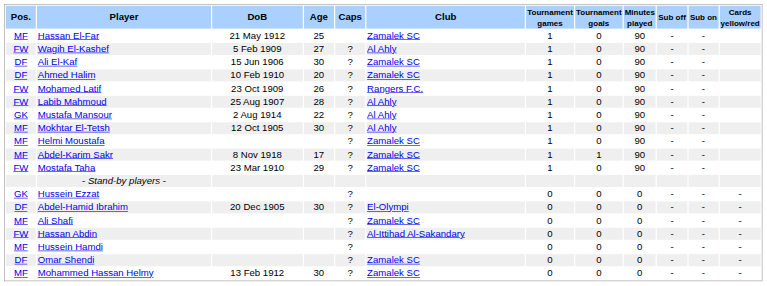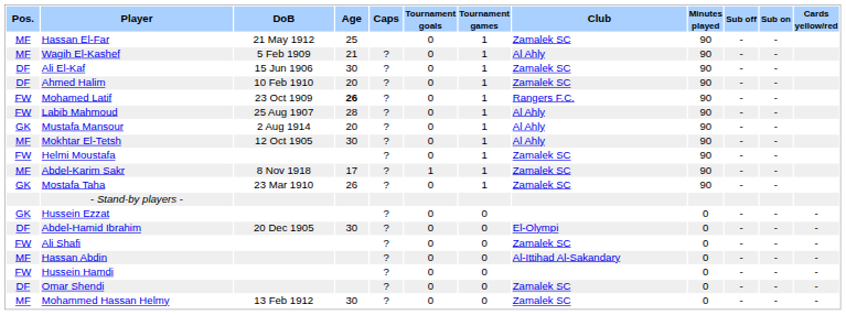 <table border="0" width="100%" style="border: 1px solid #999; background-color:#FFFFFF; text-align:center">
 <tr align="center" bgcolor="#AAD0FF">
 <th width=4%>Pos.</th>
 <th width=23%>Player</th>
 <th width=12%>DoB</th>
 <th width=4%>Age</th>
 <th width=4%>Caps</th>
+<th width=6%><small>Tournament<br>goals</small></th>
+<th width=6%><small>Tournament<br>games</small></th>
 <th width=21%>Club</th>
-<th width=6%><small>Tournament<br>games</small></th>
-<th width=6%><small>Tournament<br>goals</small></th>
 <th width=4%><small>Minutes<br>played</small></th>
 <th width=4%><small>Sub off</small></th>
 <th width=4%><small>Sub on</small></th>
 <th width=4%><small>Cards<br>yellow/red</small></th>
 </tr>
 <tr>
 <td><a href='#'>MF</a></td>
 <td align="left"><a href='#'>Hassan El-Far</a></td>
 <td>21  May 1912</td>
 <td>25</td>
 <td></td>
+<td>0</td>
+<td>1</td>
 <td align="left"> <a href='#'>Zamalek SC</a></td>
-<td>1</td>
-<td>0</td>
 <td>90</td>
 <td>-</td>
 <td>-</td>
 <td></td>
 </tr>
 <tr bgcolor="#EFEFEF">
-<td><a href='#'>FW</a></td>
+<td><a href='#'>MF</a></td>
 <td align="left"><a href='#'>Wagih El-Kashef</a></td>
 <td>5 Feb 1909</td>
-<td>27</td>
+<td>21</td>
 <td>?</td>
+<td>0</td>
+<td>1</td>
 <td align="left"> <a href='#'>Al Ahly</a></td>
-<td>1</td>
-<td>0</td>
 <td>90</td>
 <td>-</td>
 <td>-</td>
 <td></td>
 </tr>
 <tr>
 <td><a href='#'>DF</a></td>
 <td align="left"><a href='#'>Ali El-Kaf</a></td>
 <td>15 Jun 1906</td>
 <td>30</td>
 <td>?</td>
+<td>0</td>
+<td>1</td>
 <td align="left"> <a href='#'>Zamalek SC</a></td>
-<td>1</td>
-<td>0</td>
 <td>90</td>
 <td>-</td>
 <td>-</td>
 <td></td>
 </tr>
 <tr bgcolor="#EFEFEF">
 <td><a href='#'>DF</a></td>
 <td align="left"><a href='#'>Ahmed Halim</a></td>
 <td>10 Feb 1910</td>
 <td>20</td>
 <td>?</td>
+<td>0</td>
+<td>1</td>
 <td align="left"> <a href='#'>Zamalek SC</a></td>
-<td>1</td>
-<td>0</td>
 <td>90</td>
 <td>-</td>
 <td>-</td>
 <td></td>
 </tr>
 <tr>
 <td><a href='#'>FW</a></td>
 <td align="left"><a href='#'>Mohamed Latif</a></td>
 <td>23 Oct 1909</td>
-<td>26</td>
+<td><strong>26</strong></td>
 <td>?</td>
+<td>0</td>
+<td>1</td>
 <td align="left"> <a href='#'>Rangers F.C.</a></td>
-<td>1</td>
-<td>0</td>
 <td>90</td>
 <td>-</td>
 <td>-</td>
 <td></td>
 </tr>
 <tr bgcolor="#EFEFEF">
 <td><a href='#'>FW</a></td>
 <td align="left"><a href='#'>Labib Mahmoud</a></td>
 <td>25 Aug 1907</td>
 <td>28</td>
 <td>?</td>
+<td>0</td>
+<td>1</td>
 <td align="left"> <a href='#'>Al Ahly</a></td>
-<td>1</td>
-<td>0</td>
 <td>90</td>
 <td>-</td>
 <td>-</td>
 <td></td>
 </tr>
 <tr>
 <td><a href='#'>GK</a></td>
 <td align="left"><a href='#'>Mustafa Mansour</a></td>
 <td>2 Aug 1914</td>
-<td>22</td>
+<td>20</td>
 <td>?</td>
+<td>0</td>
+<td>1</td>
 <td align="left"> <a href='#'>Al Ahly</a></td>
-<td>1</td>
-<td>0</td>
 <td>90</td>
 <td>-</td>
 <td>-</td>
 <td></td>
 </tr>
 <tr bgcolor="#EFEFEF">
 <td><a href='#'>MF</a></td>
 <td align="left"><a href='#'>Mokhtar El-Tetsh</a></td>
 <td>12 Oct 1905</td>
 <td>30</td>
 <td>?</td>
+<td>0</td>
+<td>1</td>
 <td align="left"> <a href='#'>Al Ahly</a></td>
-<td>1</td>
-<td>0</td>
 <td>90</td>
 <td>-</td>
 <td>-</td>
 <td></td>
 </tr>
 <tr>
-<td><a href='#'>MF</a></td>
+<td><a href='#'>FW</a></td>
 <td align="left"><a href='#'>Helmi Moustafa</a></td>
 <td></td>
 <td></td>
 <td>?</td>
+<td>0</td>
+<td>1</td>
 <td align="left"> <a href='#'>Zamalek SC</a></td>
-<td>1</td>
-<td>0</td>
 <td>90</td>
 <td>-</td>
 <td>-</td>
 <td></td>
 </tr>
 <tr bgcolor="#EFEFEF">
 <td><a href='#'>MF</a></td>
 <td align="left"><a href='#'>Abdel-Karim Sakr</a></td>
 <td>8 Nov 1918</td>
 <td>17</td>
 <td>?</td>
-<td align="left"> <a href='#'>Zamalek SC</a></td>
 <td>1</td>
 <td>1</td>
+<td align="left"> <a href='#'>Zamalek SC</a></td>
 <td>90</td>
 <td>-</td>
 <td>-</td>
 <td></td>
 </tr>
 <tr>
-<td><a href='#'>FW</a></td>
+<td><a href='#'>GK</a></td>
 <td align="left"><a href='#'>Mostafa Taha</a></td>
 <td>23 Mar 1910</td>
-<td>29</td>
+<td>26</td>
 <td>?</td>
+<td>0</td>
+<td>1</td>
 <td align="left"> <a href='#'>Zamalek SC</a></td>
-<td>1</td>
-<td>0</td>
 <td>90</td>
 <td>-</td>
 <td>-</td>
 <td></td>
 </tr>
 <tr bgcolor="#EFEFEF">
 <td></td>
 <td>- <em>Stand-by players</em> -</td>
 <td></td>
 <td></td>
 <td></td>
 <td></td>
 <td></td>
 <td></td>
 <td></td>
 <td></td>
 <td></td>
 <td></td>
 </tr>
 <tr>
 <td><a href='#'>GK</a></td>
 <td align="left"><a href='#'>Hussein Ezzat</a></td>
 <td></td>
 <td></td>
 <td>?</td>
-<td align="left"></td>
 <td>0</td>
 <td>0</td>
+<td align="left"></td>
 <td>0</td>
 <td>-</td>
 <td>-</td>
 <td>-</td>
 </tr>
 <tr bgcolor="#EFEFEF">
 <td><a href='#'>DF</a></td>
 <td align="left"><a href='#'>Abdel-Hamid Ibrahim</a></td>
 <td>20 Dec 1905</td>
 <td>30</td>
 <td>?</td>
-<td align="left"> <a href='#'>El-Olympi</a></td>
 <td>0</td>
 <td>0</td>
+<td align="left"> <a href='#'>El-Olympi</a></td>
 <td>0</td>
 <td>-</td>
 <td>-</td>
 <td>-</td>
 </tr>
 <tr>
-<td><a href='#'>MF</a></td>
+<td><a href='#'>FW</a></td>
 <td align="left"><a href='#'>Ali Shafi</a></td>
 <td></td>
 <td></td>
 <td>?</td>
-<td align="left"> <a href='#'>Zamalek SC</a></td>
 <td>0</td>
 <td>0</td>
+<td align="left"> <a href='#'>Zamalek SC</a></td>
 <td>0</td>
 <td>-</td>
 <td>-</td>
 <td>-</td>
 </tr>
 <tr bgcolor="#EFEFEF">
-<td><a href='#'>FW</a></td>
+<td><a href='#'>MF</a></td>
 <td align="left"><a href='#'>Hassan Abdin</a></td>
 <td></td>
 <td></td>
 <td>?</td>
-<td align="left"> <a href='#'>Al-Ittihad Al-Sakandary</a></td>
 <td>0</td>
 <td>0</td>
+<td align="left"> <a href='#'>Al-Ittihad Al-Sakandary</a></td>
 <td>0</td>
 <td>-</td>
 <td>-</td>
 <td>-</td>
 </tr>
 <tr>
-<td><a href='#'>MF</a></td>
+<td><a href='#'>FW</a></td>
 <td align="left"><a href='#'>Hussein Hamdi</a></td>
 <td></td>
 <td></td>
 <td>?</td>
-<td align="left"></td>
 <td>0</td>
 <td>0</td>
+<td align="left"></td>
 <td>0</td>
 <td>-</td>
 <td>-</td>
 <td>-</td>
 </tr>
 <tr bgcolor="#EFEFEF">
 <td><a href='#'>DF</a></td>
 <td align="left"><a href='#'>Omar Shendi</a></td>
 <td></td>
 <td></td>
 <td>?</td>
-<td align="left">  <a href='#'>Zamalek SC</a></td>
 <td>0</td>
 <td>0</td>
+<td align="left">  <a href='#'>Zamalek SC</a></td>
 <td>0</td>
 <td>-</td>
 <td>-</td>
 <td>-</td>
 </tr>
 <tr>
 <td><a href='#'>MF</a></td>
 <td align="left"><a href='#'>Mohammed Hassan Helmy</a></td>
 <td>13 Feb 1912</td>
 <td>30</td>
 <td>?</td>
-<td align="left"> <a href='#'>Zamalek SC</a></td>
 <td>0</td>
 <td>0</td>
+<td align="left"> <a href='#'>Zamalek SC</a></td>
 <td>0</td>
 <td>-</td>
 <td>-</td>
 <td>-</td>
 </tr>
 </table>
